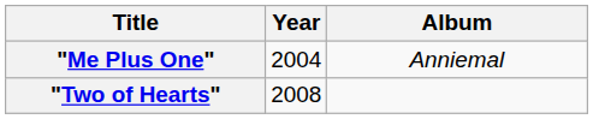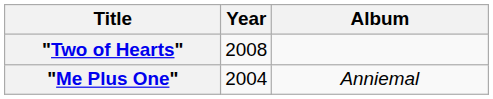 <table class="wikitable plainrowheaders" style="text-align:center;">
 <tr>
 <th scope="col" style="width:11em;">Title</th>
 <th scope="col">Year</th>
 <th scope="col" style="width:11em;">Album</th>
 </tr>
 <tr>
+<th scope="row">"<a href='#'>Two of Hearts</a>"</th>
+<td>2008</td>
+<td></td>
+</tr>
+<tr>
 <th scope="row">"<a href='#'>Me Plus One</a>"</th>
 <td>2004</td>
 <td><em>Anniemal</em></td>
 </tr>
-<tr>
-<th scope="row">"<a href='#'>Two of Hearts</a>"</th>
-<td>2008</td>
-<td></td>
-</tr>
 </table>
